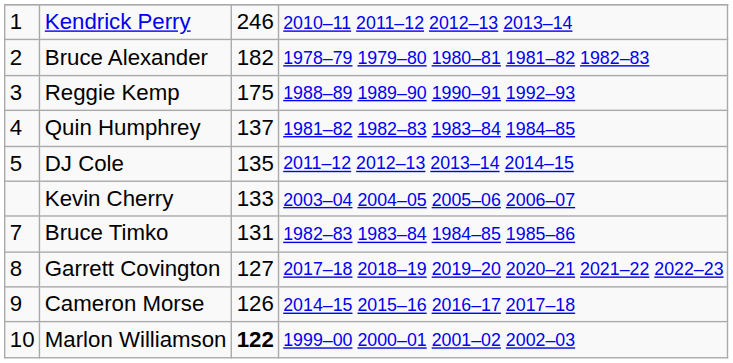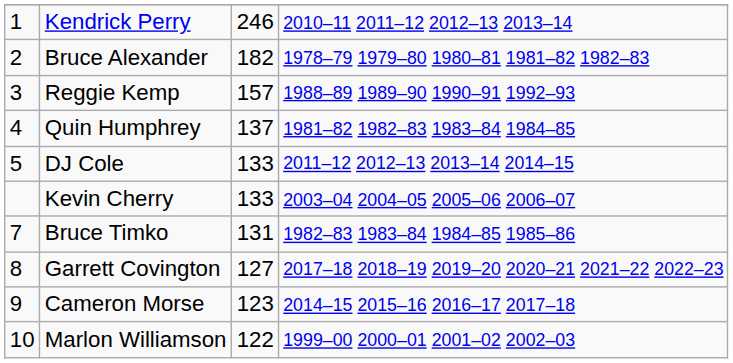 <table class="wikitable">
 <tr>
 </tr>
 <tr>
 <td>1</td>
 <td><a href='#'>Kendrick Perry</a></td>
 <td>246</td>
 <td style="font-size:80%;"><a href='#'>2010–11</a> <a href='#'>2011–12</a> <a href='#'>2012–13</a> <a href='#'>2013–14</a></td>
 </tr>
 <tr>
 <td>2</td>
 <td>Bruce Alexander</td>
 <td>182</td>
 <td style="font-size:80%;"><a href='#'>1978–79</a> <a href='#'>1979–80</a> <a href='#'>1980–81</a> <a href='#'>1981–82</a> <a href='#'>1982–83</a></td>
 </tr>
 <tr>
 <td>3</td>
 <td>Reggie Kemp</td>
-<td>175</td>
+<td>157</td>
 <td style="font-size:80%;"><a href='#'>1988–89</a> <a href='#'>1989–90</a> <a href='#'>1990–91</a> <a href='#'>1992–93</a></td>
 </tr>
 <tr>
 <td>4</td>
 <td>Quin Humphrey</td>
 <td>137</td>
 <td style="font-size:80%;"><a href='#'>1981–82</a> <a href='#'>1982–83</a> <a href='#'>1983–84</a> <a href='#'>1984–85</a></td>
 </tr>
 <tr>
 <td>5</td>
 <td>DJ Cole</td>
-<td>135</td>
+<td>133</td>
 <td style="font-size:80%;"><a href='#'>2011–12</a> <a href='#'>2012–13</a> <a href='#'>2013–14</a> <a href='#'>2014–15</a></td>
 </tr>
 <tr>
 <td></td>
 <td>Kevin Cherry</td>
 <td>133</td>
 <td style="font-size:80%;"><a href='#'>2003–04</a> <a href='#'>2004–05</a> <a href='#'>2005–06</a> <a href='#'>2006–07</a></td>
 </tr>
 <tr>
 <td>7</td>
 <td>Bruce Timko</td>
 <td>131</td>
 <td style="font-size:80%;"><a href='#'>1982–83</a> <a href='#'>1983–84</a> <a href='#'>1984–85</a> <a href='#'>1985–86</a></td>
 </tr>
 <tr>
 <td>8</td>
 <td>Garrett Covington</td>
 <td>127</td>
 <td style="font-size:80%;"><a href='#'>2017–18</a> <a href='#'>2018–19</a> <a href='#'>2019–20</a> <a href='#'>2020–21</a> <a href='#'>2021–22</a> <a href='#'>2022–23</a></td>
 </tr>
 <tr>
 <td>9</td>
 <td>Cameron Morse</td>
-<td>126</td>
+<td>123</td>
 <td style="font-size:80%;"><a href='#'>2014–15</a> <a href='#'>2015–16</a> <a href='#'>2016–17</a> <a href='#'>2017–18</a></td>
 </tr>
 <tr>
 <td>10</td>
 <td>Marlon Williamson</td>
-<td><strong>122</strong></td>
+<td>122</td>
 <td style="font-size:80%;"><a href='#'>1999–00</a> <a href='#'>2000–01</a> <a href='#'>2001–02</a> <a href='#'>2002–03</a></td>
 </tr>
 </table>
